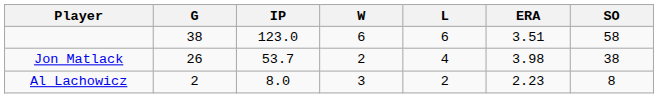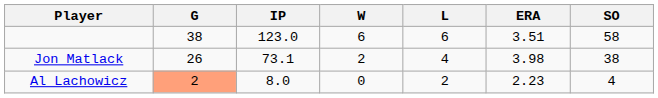 <table class="wikitable sortable">
 <tr>
 <th bgcolor="#DDDDFF" width="16%">Player</th>
 <th bgcolor="#DDDDFF" width="9%">G</th>
 <th bgcolor="#DDDDFF" width="9%">IP</th>
 <th bgcolor="#DDDDFF" width="9%">W</th>
 <th bgcolor="#DDDDFF" width="9%">L</th>
 <th bgcolor="#DDDDFF" width="9%">ERA</th>
 <th bgcolor="#DDDDFF" width="9%">SO</th>
 </tr>
 <tr align="center">
 <td></td>
 <td>38</td>
 <td>123.0</td>
 <td>6</td>
 <td>6</td>
 <td>3.51</td>
 <td>58</td>
 </tr>
 <tr align="center">
 <td><a href='#'>Jon Matlack</a></td>
 <td>26</td>
-<td>53.7</td>
+<td>73.1</td>
 <td>2</td>
 <td>4</td>
 <td>3.98</td>
 <td>38</td>
 </tr>
 <tr align=center>
 <td><a href='#'>Al Lachowicz</a></td>
-<td>2</td>
+<td style="background: lightsalmon;">2</td>
 <td>8.0</td>
-<td>3</td>
+<td>0</td>
 <td>2</td>
 <td>2.23</td>
-<td>8</td>
+<td>4</td>
 </tr>
 </table>
